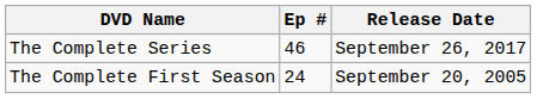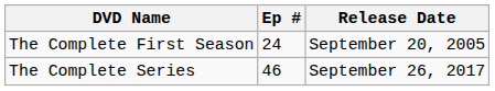 <table class="wikitable">
 <tr>
 <th>DVD Name</th>
 <th>Ep #</th>
 <th>Release Date</th>
 </tr>
 <tr>
+<td>The Complete First Season</td>
+<td>24</td>
+<td>September 20, 2005</td>
+</tr>
+<tr>
 <td>The Complete Series</td>
 <td>46</td>
 <td>September 26, 2017</td>
 </tr>
-<tr>
-<td>The Complete First Season</td>
-<td>24</td>
-<td>September 20, 2005</td>
-</tr>
 </table>
